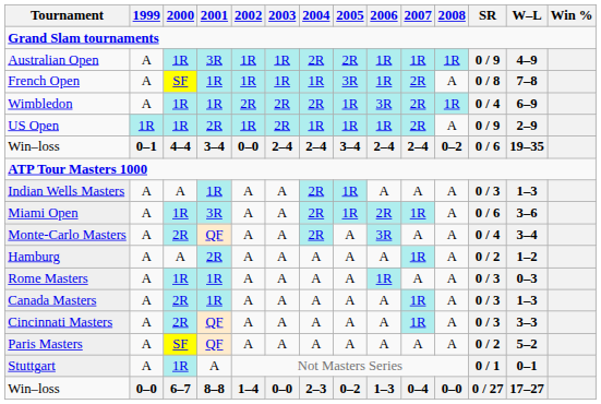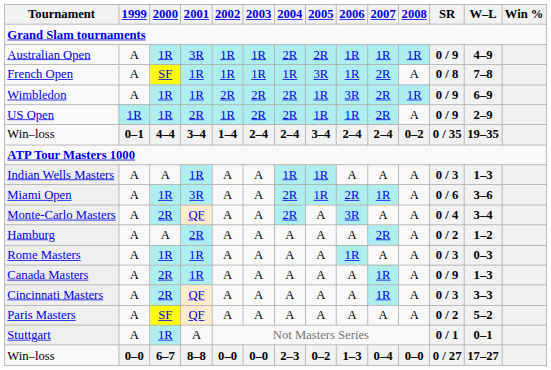 <table class=wikitable style=text-align:center>
 <tr>
 <th>Tournament</th>
 <th><a href='#'>1999</a></th>
 <th><a href='#'>2000</a></th>
 <th><a href='#'>2001</a></th>
 <th><a href='#'>2002</a></th>
 <th><a href='#'>2003</a></th>
 <th><a href='#'>2004</a></th>
 <th><a href='#'>2005</a></th>
 <th><a href='#'>2006</a></th>
 <th><a href='#'>2007</a></th>
 <th><a href='#'>2008</a></th>
 <th>SR</th>
 <th>W–L</th>
 <th>Win %</th>
 </tr>
 <tr>
 <td colspan=25 style=text-align:left><a href='#'><strong>Grand Slam tournaments</strong></a></td>
 </tr>
 <tr>
 <td align=left><a href='#'>Australian Open</a></td>
 <td>A</td>
 <td bgcolor=afeeee><a href='#'>1R</a></td>
 <td bgcolor=afeeee><a href='#'>3R</a></td>
 <td bgcolor=afeeee><a href='#'>1R</a></td>
 <td bgcolor=afeeee><a href='#'>1R</a></td>
 <td bgcolor=afeeee><a href='#'>2R</a></td>
 <td bgcolor=afeeee><a href='#'>2R</a></td>
 <td bgcolor=afeeee><a href='#'>1R</a></td>
 <td bgcolor=afeeee><a href='#'>1R</a></td>
 <td bgcolor=afeeee><a href='#'>1R</a></td>
 <th>0 / 9</th>
 <th>4–9</th>
 <th></th>
 </tr>
 <tr>
 <td align=left><a href='#'>French Open</a></td>
 <td>A</td>
 <td bgcolor=yellow><a href='#'>SF</a></td>
 <td bgcolor=afeeee><a href='#'>1R</a></td>
 <td bgcolor=afeeee><a href='#'>1R</a></td>
 <td bgcolor=afeeee><a href='#'>1R</a></td>
 <td bgcolor=afeeee><a href='#'>1R</a></td>
 <td bgcolor=afeeee><a href='#'>3R</a></td>
 <td bgcolor=afeeee><a href='#'>1R</a></td>
 <td bgcolor=afeeee><a href='#'>2R</a></td>
 <td>A</td>
 <th>0 / 8</th>
 <th>7–8</th>
 <th></th>
 </tr>
 <tr>
 <td align=left><a href='#'>Wimbledon</a></td>
 <td>A</td>
 <td bgcolor=afeeee><a href='#'>1R</a></td>
 <td bgcolor=afeeee><a href='#'>1R</a></td>
 <td bgcolor=afeeee><a href='#'>2R</a></td>
 <td bgcolor=afeeee><a href='#'>2R</a></td>
 <td bgcolor=afeeee><a href='#'>2R</a></td>
 <td bgcolor=afeeee><a href='#'>1R</a></td>
 <td bgcolor=afeeee><a href='#'>3R</a></td>
 <td bgcolor=afeeee><a href='#'>2R</a></td>
 <td bgcolor=afeeee><a href='#'>1R</a></td>
-<th>0 / 4</th>
+<th>0 / 9</th>
 <th>6–9</th>
 <th></th>
 </tr>
 <tr>
 <td align=left><a href='#'>US Open</a></td>
 <td bgcolor=afeeee><a href='#'>1R</a></td>
 <td bgcolor=afeeee><a href='#'>1R</a></td>
 <td bgcolor=afeeee><a href='#'>2R</a></td>
 <td bgcolor=afeeee><a href='#'>1R</a></td>
 <td bgcolor=afeeee><a href='#'>2R</a></td>
-<td bgcolor=afeeee><a href='#'>1R</a></td>
+<td bgcolor=afeeee><a href='#'>2R</a></td>
 <td bgcolor=afeeee><a href='#'>1R</a></td>
 <td bgcolor=afeeee><a href='#'>1R</a></td>
 <td bgcolor=afeeee><a href='#'>2R</a></td>
 <td>A</td>
 <th>0 / 9</th>
 <th>2–9</th>
 <th></th>
 </tr>
 <tr>
 <td style=text-align:left>Win–loss</td>
 <th>0–1</th>
 <th>4–4</th>
 <th>3–4</th>
-<th>0–0</th>
+<th>1–4</th>
 <th>2–4</th>
 <th>2–4</th>
 <th>3–4</th>
 <th>2–4</th>
 <th>2–4</th>
 <th>0–2</th>
-<th>0 / 6</th>
+<th>0 / 35</th>
 <th>19–35</th>
 <th></th>
 </tr>
 <tr>
 <td colspan=25 style=text-align:left><strong><a href='#'>ATP Tour Masters 1000</a></strong></td>
 </tr>
 <tr>
 <td bgcolor=efefef align=left><a href='#'>Indian Wells Masters</a></td>
 <td>A</td>
 <td>A</td>
 <td bgcolor=afeeee><a href='#'>1R</a></td>
 <td>A</td>
 <td>A</td>
-<td bgcolor=afeeee><a href='#'>2R</a></td>
+<td bgcolor=afeeee><a href='#'>1R</a></td>
 <td bgcolor=afeeee><a href='#'>1R</a></td>
 <td>A</td>
 <td>A</td>
 <td>A</td>
 <th>0 / 3</th>
 <th>1–3</th>
 <th></th>
 </tr>
 <tr>
 <td bgcolor=efefef align=left><a href='#'>Miami Open</a></td>
 <td>A</td>
 <td bgcolor=afeeee><a href='#'>1R</a></td>
 <td bgcolor=afeeee><a href='#'>3R</a></td>
 <td>A</td>
 <td>A</td>
 <td bgcolor=afeeee><a href='#'>2R</a></td>
 <td bgcolor=afeeee><a href='#'>1R</a></td>
 <td bgcolor=afeeee><a href='#'>2R</a></td>
 <td bgcolor=afeeee><a href='#'>1R</a></td>
 <td>A</td>
 <th>0 / 6</th>
 <th>3–6</th>
 <th></th>
 </tr>
 <tr>
 <td bgcolor=efefef align=left><a href='#'>Monte-Carlo Masters</a></td>
 <td>A</td>
 <td bgcolor=afeeee><a href='#'>2R</a></td>
 <td bgcolor=ffebcd><a href='#'>QF</a></td>
 <td>A</td>
 <td>A</td>
 <td bgcolor=afeeee><a href='#'>2R</a></td>
 <td>A</td>
 <td bgcolor=afeeee><a href='#'>3R</a></td>
 <td>A</td>
 <td>A</td>
 <th>0 / 4</th>
 <th>3–4</th>
 <th></th>
 </tr>
 <tr>
 <td bgcolor=efefef align=left><a href='#'>Hamburg</a></td>
 <td>A</td>
 <td>A</td>
 <td bgcolor=afeeee><a href='#'>2R</a></td>
 <td>A</td>
 <td>A</td>
 <td>A</td>
 <td>A</td>
 <td>A</td>
-<td bgcolor=afeeee><a href='#'>1R</a></td>
+<td bgcolor=afeeee><a href='#'>2R</a></td>
 <td>A</td>
 <th>0 / 2</th>
 <th>1–2</th>
 <th></th>
 </tr>
 <tr>
 <td bgcolor=efefef align=left><a href='#'>Rome Masters</a></td>
 <td>A</td>
 <td bgcolor=afeeee><a href='#'>1R</a></td>
 <td bgcolor=afeeee><a href='#'>1R</a></td>
 <td>A</td>
 <td>A</td>
 <td>A</td>
 <td>A</td>
 <td bgcolor=afeeee><a href='#'>1R</a></td>
 <td>A</td>
 <td>A</td>
 <th>0 / 3</th>
 <th>0–3</th>
 <th></th>
 </tr>
 <tr>
 <td bgcolor=efefef align=left><a href='#'>Canada Masters</a></td>
 <td>A</td>
 <td bgcolor=afeeee><a href='#'>2R</a></td>
 <td bgcolor=afeeee><a href='#'>1R</a></td>
 <td>A</td>
 <td>A</td>
 <td>A</td>
 <td>A</td>
 <td>A</td>
 <td bgcolor=afeeee><a href='#'>1R</a></td>
 <td>A</td>
-<th>0 / 3</th>
+<th>0 / 9</th>
 <th>1–3</th>
 <th></th>
 </tr>
 <tr>
 <td bgcolor=efefef align=left><a href='#'>Cincinnati Masters</a></td>
 <td>A</td>
 <td bgcolor=afeeee><a href='#'>2R</a></td>
 <td bgcolor=ffebcd><a href='#'>QF</a></td>
 <td>A</td>
 <td>A</td>
 <td>A</td>
 <td>A</td>
 <td>A</td>
 <td bgcolor=afeeee><a href='#'>1R</a></td>
 <td>A</td>
 <th>0 / 3</th>
 <th>3–3</th>
 <th></th>
 </tr>
 <tr>
 <td bgcolor=efefef align=left><a href='#'>Paris Masters</a></td>
 <td>A</td>
 <td bgcolor=yellow><a href='#'>SF</a></td>
 <td bgcolor=ffebcd><a href='#'>QF</a></td>
 <td>A</td>
 <td>A</td>
 <td>A</td>
 <td>A</td>
 <td>A</td>
 <td>A</td>
 <td>A</td>
 <th>0 / 2</th>
 <th>5–2</th>
 <th></th>
 </tr>
 <tr>
 <td bgcolor=efefef align=left><a href='#'>Stuttgart</a></td>
 <td>A</td>
 <td bgcolor=afeeee><a href='#'>1R</a></td>
 <td>A</td>
 <td colspan=7 style=color:#767676>Not Masters Series</td>
 <th>0 / 1</th>
 <th>0–1</th>
 <th></th>
 </tr>
 <tr>
 <td style=text-align:left>Win–loss</td>
 <th>0–0</th>
 <th>6–7</th>
 <th>8–8</th>
-<th>1–4</th>
+<th>0–0</th>
 <th>0–0</th>
 <th>2–3</th>
 <th>0–2</th>
 <th>1–3</th>
 <th>0–4</th>
 <th>0–0</th>
 <th>0 / 27</th>
 <th>17–27</th>
 <th></th>
 </tr>
 </table>
